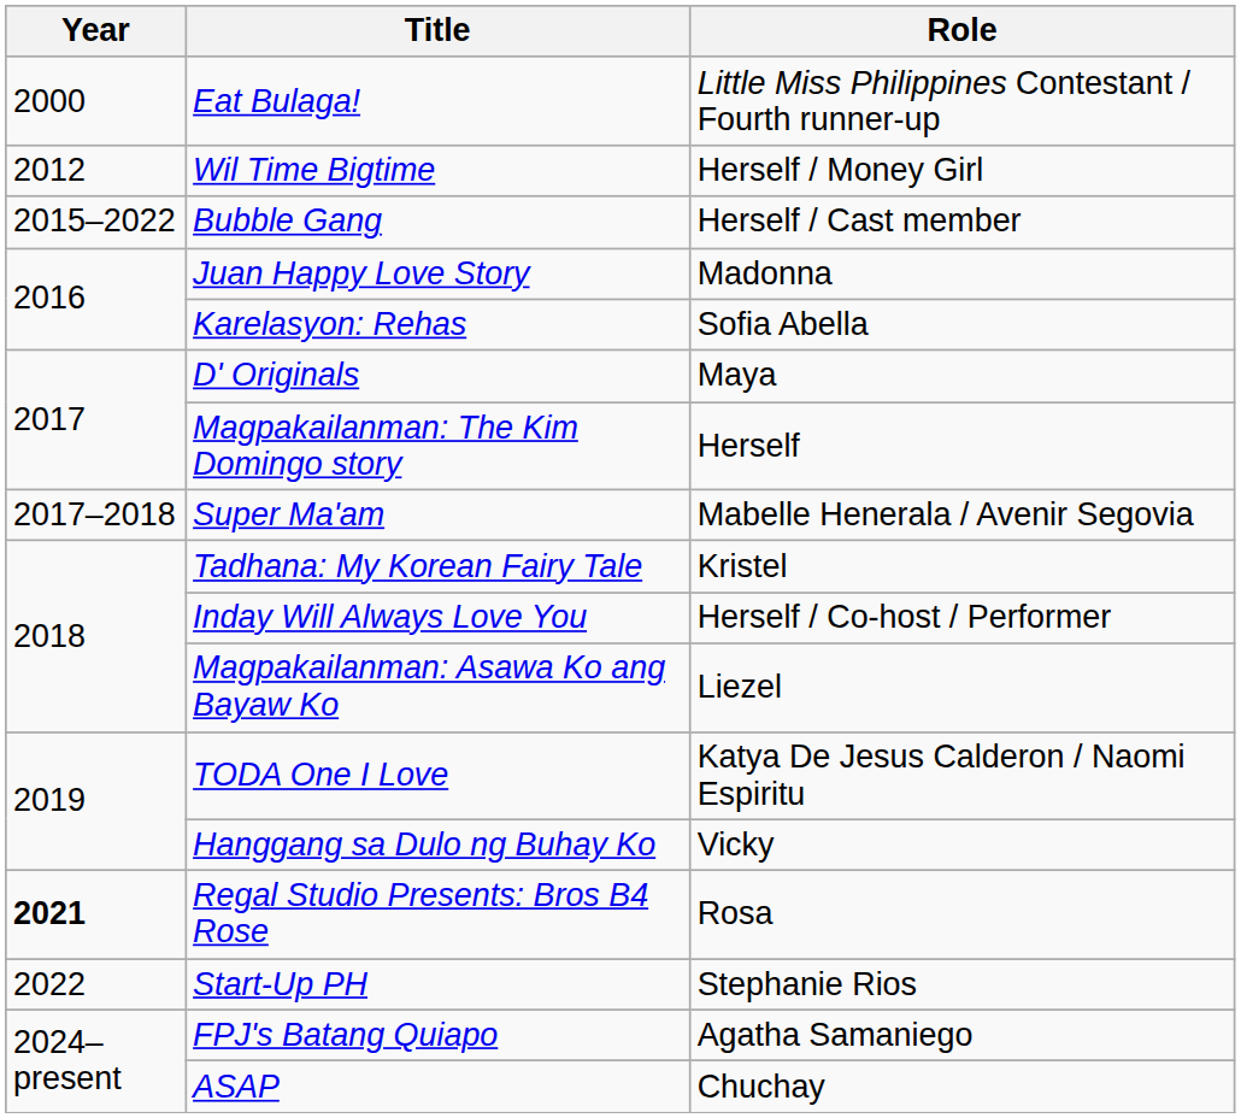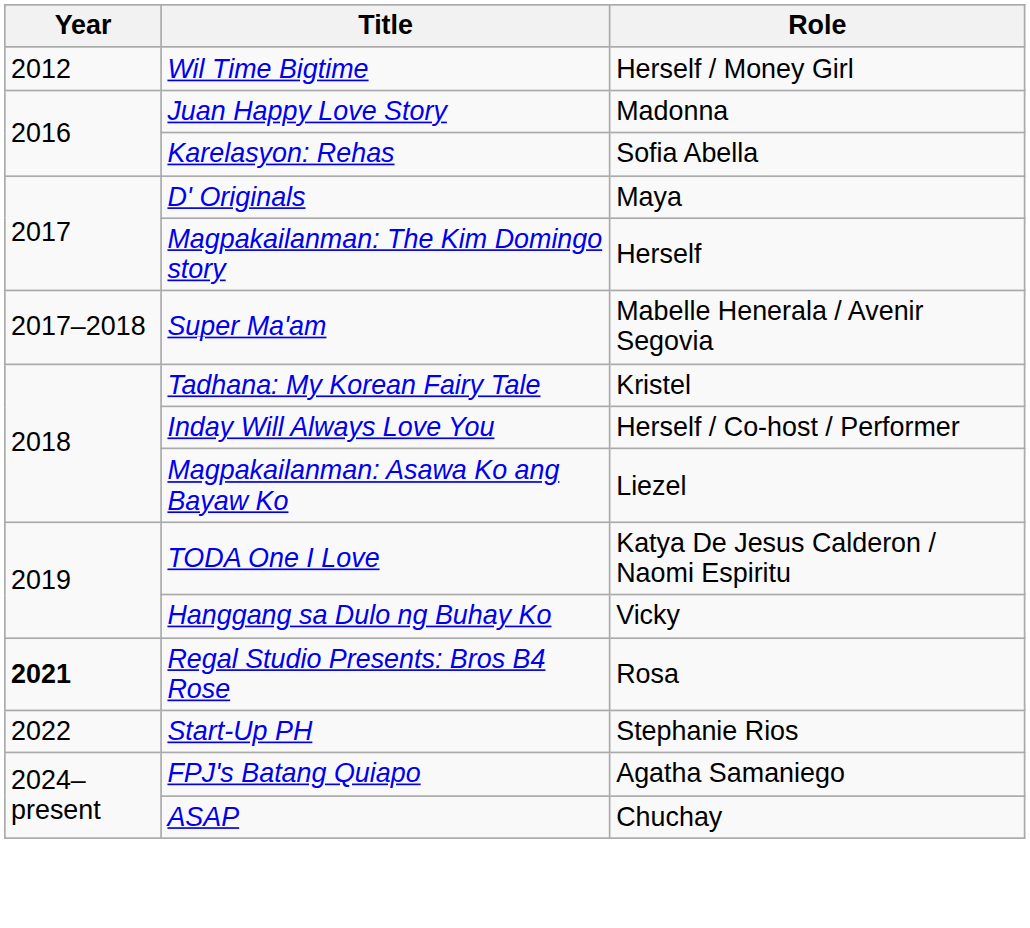 <table class="wikitable sortable">
 <tr>
 <th>Year</th>
 <th>Title</th>
 <th>Role</th>
 </tr>
 <tr>
-<td>2000</td>
-<td><em><a href='#'>Eat Bulaga!</a></em></td>
-<td><em>Little Miss Philippines</em> Contestant / Fourth runner-up</td>
-</tr>
-<tr>
 <td>2012</td>
 <td><em><a href='#'>Wil Time Bigtime</a></em></td>
 <td>Herself / Money Girl</td>
-</tr>
-<tr>
-<td>2015–2022</td>
-<td><em><a href='#'>Bubble Gang</a></em></td>
-<td>Herself / Cast member</td>
 </tr>
 <tr>
 <td rowspan="2">2016</td>
 <td><em><a href='#'>Juan Happy Love Story</a></em></td>
 <td>Madonna</td>
 </tr>
 <tr>
 <td><em><a href='#'>Karelasyon: Rehas</a></em></td>
 <td>Sofia Abella</td>
 </tr>
 <tr>
 <td rowspan="2">2017</td>
 <td><em><a href='#'>D' Originals</a></em></td>
 <td>Maya</td>
 </tr>
 <tr>
 <td><em><a href='#'>Magpakailanman: The Kim Domingo story</a></em></td>
 <td>Herself</td>
 </tr>
 <tr>
 <td>2017–2018</td>
 <td><em><a href='#'>Super Ma'am</a></em></td>
 <td>Mabelle Henerala / Avenir Segovia</td>
 </tr>
 <tr>
 <td rowspan="3">2018</td>
 <td><em><a href='#'>Tadhana: My Korean Fairy Tale</a></em></td>
 <td>Kristel</td>
 </tr>
 <tr>
 <td><em><a href='#'>Inday Will Always Love You</a></em></td>
 <td>Herself / Co-host / Performer</td>
 </tr>
 <tr>
 <td><em><a href='#'>Magpakailanman: Asawa Ko ang Bayaw Ko</a></em></td>
 <td>Liezel</td>
 </tr>
 <tr>
 <td rowspan="2">2019</td>
 <td><em><a href='#'>TODA One I Love</a></em></td>
 <td>Katya De Jesus Calderon / Naomi Espiritu</td>
 </tr>
 <tr>
 <td><em><a href='#'>Hanggang sa Dulo ng Buhay Ko</a></em></td>
 <td>Vicky</td>
 </tr>
 <tr>
 <td><strong>2021</strong></td>
 <td><em><a href='#'>Regal Studio Presents: Bros B4 Rose</a></em></td>
 <td>Rosa</td>
 </tr>
 <tr>
 <td>2022</td>
 <td><em><a href='#'>Start-Up PH</a></em></td>
 <td>Stephanie Rios</td>
 </tr>
 <tr>
 <td rowspan="2">2024–present</td>
 <td><em><a href='#'>FPJ's Batang Quiapo</a></em></td>
 <td>Agatha Samaniego</td>
 </tr>
 <tr>
 <td><em><a href='#'>ASAP</a></em></td>
 <td>Chuchay</td>
 </tr>
 </table>
